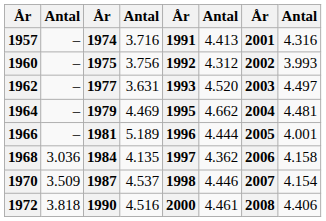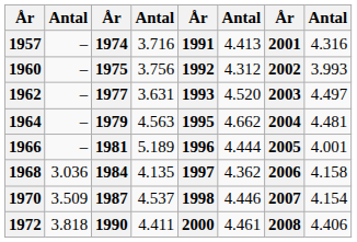 <table class="wikitable">
 <tr>
 <th>År</th>
 <th>Antal</th>
 <th>År</th>
 <th>Antal</th>
 <th>År</th>
 <th>Antal</th>
 <th>År</th>
 <th>Antal</th>
 </tr>
 <tr>
 <th>1957</th>
 <td style="text-align: right;">–</td>
 <th>1974</th>
 <td style="text-align: right;">3.716</td>
 <th>1991</th>
 <td style="text-align: right;">4.413</td>
 <th>2001</th>
 <td style="text-align: right;">4.316</td>
 </tr>
 <tr>
 <th>1960</th>
 <td style="text-align: right;">–</td>
 <th>1975</th>
 <td style="text-align: right;">3.756</td>
 <th>1992</th>
 <td style="text-align: right;">4.312</td>
 <th>2002</th>
 <td style="text-align: right;">3.993</td>
 </tr>
 <tr>
 <th>1962</th>
 <td style="text-align: right;">–</td>
 <th>1977</th>
 <td style="text-align: right;">3.631</td>
 <th>1993</th>
 <td style="text-align: right;">4.520</td>
 <th>2003</th>
 <td style="text-align: right;">4.497</td>
 </tr>
 <tr>
 <th>1964</th>
 <td style="text-align: right;">–</td>
 <th>1979</th>
-<td style="text-align: right;">4.469</td>
+<td style="text-align: right;">4.563</td>
 <th>1995</th>
 <td style="text-align: right;">4.662</td>
 <th>2004</th>
 <td style="text-align: right;">4.481</td>
 </tr>
 <tr>
 <th>1966</th>
 <td style="text-align: right;">–</td>
 <th>1981</th>
 <td style="text-align: right;">5.189</td>
 <th>1996</th>
 <td style="text-align: right;">4.444</td>
 <th>2005</th>
 <td style="text-align: right;">4.001</td>
 </tr>
 <tr>
 <th>1968</th>
 <td style="text-align: right;">3.036</td>
 <th>1984</th>
 <td style="text-align: right;">4.135</td>
 <th>1997</th>
 <td style="text-align: right;">4.362</td>
 <th>2006</th>
 <td style="text-align: right;">4.158</td>
 </tr>
 <tr>
 <th>1970</th>
 <td style="text-align: right;">3.509</td>
 <th>1987</th>
 <td style="text-align: right;">4.537</td>
 <th>1998</th>
 <td style="text-align: right;">4.446</td>
 <th>2007</th>
 <td style="text-align: right;">4.154</td>
 </tr>
 <tr>
 <th>1972</th>
 <td style="text-align: right;">3.818</td>
 <th>1990</th>
-<td style="text-align: right;">4.516</td>
+<td style="text-align: right;">4.411</td>
 <th>2000</th>
 <td style="text-align: right;">4.461</td>
 <th>2008</th>
 <td style="text-align: right;">4.406</td>
 </tr>
 </table>
